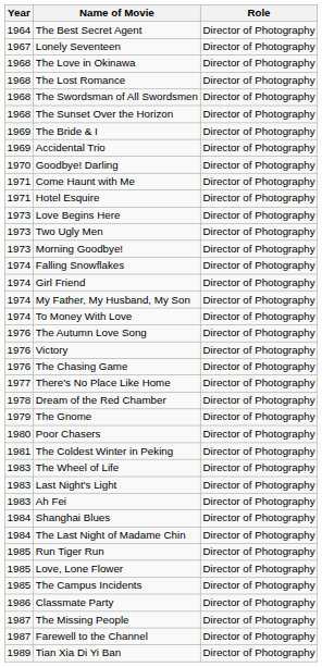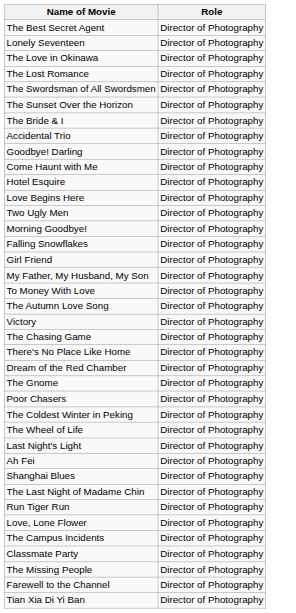 <table class="wikitable">
 <tr>
-<th>Year</th>
 <th>Name of Movie</th>
 <th>Role</th>
 </tr>
 <tr>
-<td>1964</td>
 <td>The Best Secret Agent</td>
 <td>Director of Photography</td>
 </tr>
 <tr>
-<td>1967</td>
 <td>Lonely Seventeen</td>
 <td>Director of Photography</td>
 </tr>
 <tr>
-<td>1968</td>
 <td>The Love in Okinawa</td>
 <td>Director of Photography</td>
 </tr>
 <tr>
-<td>1968</td>
 <td>The Lost Romance</td>
 <td>Director of Photography</td>
 </tr>
 <tr>
-<td>1968</td>
 <td>The Swordsman of All Swordsmen</td>
 <td>Director of Photography</td>
 </tr>
 <tr>
-<td>1968</td>
 <td>The Sunset Over the Horizon</td>
 <td>Director of Photography</td>
 </tr>
 <tr>
-<td>1969</td>
 <td>The Bride & I</td>
 <td>Director of Photography</td>
 </tr>
 <tr>
-<td>1969</td>
 <td>Accidental Trio</td>
 <td>Director of Photography</td>
 </tr>
 <tr>
-<td>1970</td>
 <td>Goodbye! Darling</td>
 <td>Director of Photography</td>
 </tr>
 <tr>
-<td>1971</td>
 <td>Come Haunt with Me</td>
 <td>Director of Photography</td>
 </tr>
 <tr>
-<td>1971</td>
 <td>Hotel Esquire</td>
 <td>Director of Photography</td>
 </tr>
 <tr>
-<td>1973</td>
 <td>Love Begins Here</td>
 <td>Director of Photography</td>
 </tr>
 <tr>
-<td>1973</td>
 <td>Two Ugly Men</td>
 <td>Director of Photography</td>
 </tr>
 <tr>
-<td>1973</td>
 <td>Morning Goodbye!</td>
 <td>Director of Photography</td>
 </tr>
 <tr>
-<td>1974</td>
 <td>Falling Snowflakes</td>
 <td>Director of Photography</td>
 </tr>
 <tr>
-<td>1974</td>
 <td>Girl Friend</td>
 <td>Director of Photography</td>
 </tr>
 <tr>
-<td>1974</td>
 <td>My Father, My Husband, My Son</td>
 <td>Director of Photography</td>
 </tr>
 <tr>
-<td>1974</td>
 <td>To Money With Love</td>
 <td>Director of Photography</td>
 </tr>
 <tr>
-<td>1976</td>
 <td>The Autumn Love Song</td>
 <td>Director of Photography</td>
 </tr>
 <tr>
-<td>1976</td>
 <td>Victory</td>
 <td>Director of Photography</td>
 </tr>
 <tr>
-<td>1976</td>
 <td>The Chasing Game</td>
 <td>Director of Photography</td>
 </tr>
 <tr>
-<td>1977</td>
 <td>There's No Place Like Home</td>
 <td>Director of Photography</td>
 </tr>
 <tr>
-<td>1978</td>
 <td>Dream of the Red Chamber</td>
 <td>Director of Photography</td>
 </tr>
 <tr>
-<td>1979</td>
 <td>The Gnome</td>
 <td>Director of Photography</td>
 </tr>
 <tr>
-<td>1980</td>
 <td>Poor Chasers</td>
 <td>Director of Photography</td>
 </tr>
 <tr>
-<td>1981</td>
 <td>The Coldest Winter in Peking</td>
 <td>Director of Photography</td>
 </tr>
 <tr>
-<td>1983</td>
 <td>The Wheel of Life</td>
 <td>Director of Photography</td>
 </tr>
 <tr>
-<td>1983</td>
 <td>Last Night's Light</td>
 <td>Director of Photography</td>
 </tr>
 <tr>
-<td>1983</td>
 <td>Ah Fei</td>
 <td>Director of Photography</td>
 </tr>
 <tr>
-<td>1984</td>
 <td>Shanghai Blues</td>
 <td>Director of Photography</td>
 </tr>
 <tr>
-<td>1984</td>
 <td>The Last Night of Madame Chin</td>
 <td>Director of Photography</td>
 </tr>
 <tr>
-<td>1985</td>
 <td>Run Tiger Run</td>
 <td>Director of Photography</td>
 </tr>
 <tr>
-<td>1985</td>
 <td>Love, Lone Flower</td>
 <td>Director of Photography</td>
 </tr>
 <tr>
-<td>1985</td>
 <td>The Campus Incidents</td>
 <td>Director of Photography</td>
 </tr>
 <tr>
-<td>1986</td>
 <td>Classmate Party</td>
 <td>Director of Photography</td>
 </tr>
 <tr>
-<td>1987</td>
 <td>The Missing People</td>
 <td>Director of Photography</td>
 </tr>
 <tr>
-<td>1987</td>
 <td>Farewell to the Channel</td>
 <td>Director of Photography</td>
 </tr>
 <tr>
-<td>1989</td>
 <td>Tian Xia Di Yi Ban</td>
 <td>Director of Photography</td>
 </tr>
 </table>
